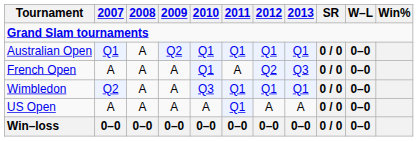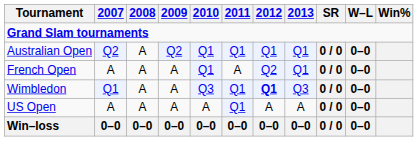 <table class=wikitable style=text-align:center>
 <tr>
 <th>Tournament</th>
 <th><a href='#'>2007</a></th>
 <th><a href='#'>2008</a></th>
 <th><a href='#'>2009</a></th>
 <th><a href='#'>2010</a></th>
 <th><a href='#'>2011</a></th>
 <th><a href='#'>2012</a></th>
 <th><a href='#'>2013</a></th>
 <th>SR</th>
 <th>W–L</th>
 <th>Win%</th>
 </tr>
 <tr>
 <td colspan=25 style=text-align:left><a href='#'><strong>Grand Slam tournaments</strong></a></td>
 </tr>
 <tr>
 <td align=left><a href='#'>Australian Open</a></td>
-<td bgcolor=ecf2ff><a href='#'>Q1</a></td>
+<td bgcolor=ecf2ff><a href='#'>Q2</a></td>
 <td>A</td>
 <td bgcolor=ecf2ff><a href='#'>Q2</a></td>
 <td bgcolor=ecf2ff><a href='#'>Q1</a></td>
 <td bgcolor=ecf2ff><a href='#'>Q1</a></td>
 <td bgcolor=ecf2ff><a href='#'>Q1</a></td>
 <td bgcolor=ecf2ff><a href='#'>Q1</a></td>
 <th>0 / 0</th>
 <th>0–0</th>
 <th></th>
 </tr>
 <tr>
 <td align=left><a href='#'>French Open</a></td>
 <td>A</td>
 <td>A</td>
 <td>A</td>
 <td bgcolor=ecf2ff><a href='#'>Q1</a></td>
 <td>A</td>
 <td bgcolor=ecf2ff><a href='#'>Q2</a></td>
-<td bgcolor=ecf2ff><a href='#'>Q3</a></td>
+<td bgcolor=ecf2ff><a href='#'>Q1</a></td>
 <th>0 / 0</th>
 <th>0–0</th>
 <th></th>
 </tr>
 <tr>
 <td align=left><a href='#'>Wimbledon</a></td>
-<td bgcolor=ecf2ff><a href='#'>Q2</a></td>
+<td bgcolor=ecf2ff><a href='#'>Q1</a></td>
 <td>A</td>
 <td>A</td>
 <td bgcolor=ecf2ff><a href='#'>Q3</a></td>
 <td bgcolor=ecf2ff><a href='#'>Q1</a></td>
-<td bgcolor=ecf2ff><a href='#'>Q1</a></td>
-<td bgcolor=ecf2ff><a href='#'>Q1</a></td>
+<td bgcolor=ecf2ff><strong><a href='#'>Q1</a></strong></td>
+<td bgcolor=ecf2ff><a href='#'>Q3</a></td>
 <th>0 / 0</th>
 <th>0–0</th>
 <th></th>
 </tr>
 <tr>
 <td align=left><a href='#'>US Open</a></td>
 <td>A</td>
 <td>A</td>
 <td>A</td>
 <td>A</td>
 <td bgcolor=ecf2ff><a href='#'>Q1</a></td>
 <td>A</td>
 <td>A</td>
 <th>0 / 0</th>
 <th>0–0</th>
 <th></th>
 </tr>
 <tr>
 <th style=text-align:left>Win–loss</th>
 <th>0–0</th>
 <th>0–0</th>
 <th>0–0</th>
 <th>0–0</th>
 <th>0–0</th>
 <th>0–0</th>
 <th>0–0</th>
 <th>0 / 0</th>
 <th>0–0</th>
 <th></th>
 </tr>
 </table>
